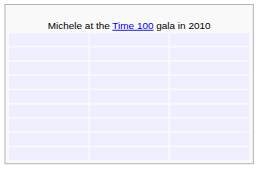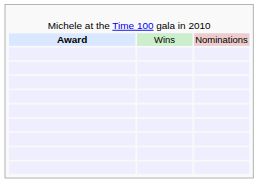 <table class="infobox" style="width: 25em; text-align: left; font-size: 70%; vertical-align: middle;">
 <tr>
 <td colspan="3" style="text-align:center;"><br>Michele at the <a href='#'>Time 100</a> gala in 2010</td>
+</tr>
+<tr bgcolor=#D9E8FF style="text-align:center;">
+<th style="vertical-align: middle;">Award</th>
+<td style="background:#cceecc; font-size:8pt;" width="60px">Wins</td>
+<td style="background:#eecccc; font-size:8pt;" width="60px">Nominations</td>
 </tr>
 <tr bgcolor=#eeeeff>
 <td align="center"><br></td>
 <td></td>
 <td></td>
 </tr>
 <tr bgcolor=#eeeeff>
 <td align="center"><br></td>
 <td></td>
 <td></td>
 </tr>
 <tr bgcolor=#eeeeff>
 <td align="center"><br></td>
 <td></td>
 <td></td>
 </tr>
 <tr bgcolor=#eeeeff>
 <td align="center"><br></td>
 <td></td>
 <td></td>
 </tr>
 <tr bgcolor=#eeeeff>
 <td align="center"><br></td>
 <td></td>
 <td></td>
 </tr>
 <tr bgcolor=#eeeeff>
 <td align="center"><br></td>
 <td></td>
 <td></td>
 </tr>
 <tr bgcolor=#eeeeff>
 <td align="center"><br></td>
 <td></td>
 <td></td>
 </tr>
 <tr bgcolor=#eeeeff>
 <td align="center"><br></td>
 <td></td>
 <td></td>
 </tr>
 <tr bgcolor=#eeeeff>
 <td align="center"><br></td>
 <td></td>
 <td></td>
 </tr>
 </table>
